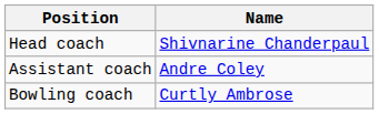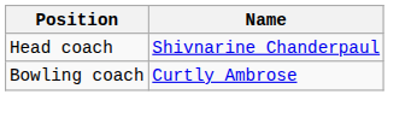 <table class="wikitable">
 <tr>
 <th>Position</th>
 <th>Name</th>
 </tr>
 <tr>
 <td>Head coach</td>
 <td><a href='#'>Shivnarine Chanderpaul</a></td>
 </tr>
 <tr>
-<td>Assistant coach</td>
-<td><a href='#'>Andre Coley</a></td>
-</tr>
-<tr>
 <td>Bowling coach</td>
 <td><a href='#'>Curtly Ambrose</a></td>
 </tr>
 </table>
